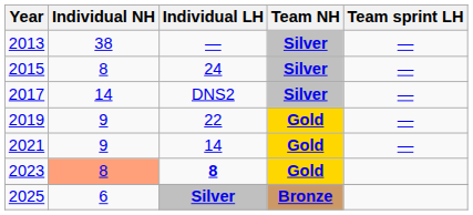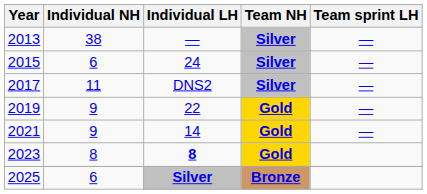 <table class="wikitable" "text-align:center;">
 <tr>
 <th>Year</th>
 <th>Individual NH</th>
 <th>Individual LH</th>
 <th>Team NH</th>
 <th>Team sprint LH</th>
 </tr>
 <tr align=center>
 <td><a href='#'>2013</a></td>
 <td><a href='#'>38</a></td>
 <td><a href='#'>—</a></td>
 <td style="background:silver;"><a href='#'><strong>Silver</strong></a></td>
 <td><a href='#'>—</a></td>
 </tr>
 <tr align=center>
 <td><a href='#'>2015</a></td>
-<td><a href='#'>8</a></td>
+<td><a href='#'>6</a></td>
 <td><a href='#'>24</a></td>
 <td style="background:silver;"><a href='#'><strong>Silver</strong></a></td>
 <td><a href='#'>—</a></td>
 </tr>
 <tr align=center>
 <td><a href='#'>2017</a></td>
-<td><a href='#'>14</a></td>
+<td><a href='#'>11</a></td>
 <td><a href='#'>DNS2</a></td>
 <td style="background:silver;"><a href='#'><strong>Silver</strong></a></td>
 <td><a href='#'>—</a></td>
 </tr>
 <tr align=center>
 <td><a href='#'>2019</a></td>
 <td><a href='#'>9</a></td>
 <td><a href='#'>22</a></td>
 <td style="background:gold;"><a href='#'><strong>Gold</strong></a></td>
 <td><a href='#'>—</a></td>
 </tr>
 <tr align=center>
 <td><a href='#'>2021</a></td>
 <td><a href='#'>9</a></td>
 <td><a href='#'>14</a></td>
 <td style="background:gold;"><a href='#'><strong>Gold</strong></a></td>
 <td><a href='#'>—</a></td>
 </tr>
 <tr align=center>
 <td><a href='#'>2023</a></td>
-<td style="background: lightsalmon;"><a href='#'>8</a></td>
+<td><a href='#'>8</a></td>
 <td><strong><a href='#'>8</a></strong></td>
 <td style="background:gold;"><a href='#'><strong>Gold</strong></a></td>
 <td></td>
 </tr>
 <tr>
 </tr>
 <tr align=center>
 <td><a href='#'>2025</a></td>
 <td><a href='#'>6</a></td>
 <td style="background:silver;"><a href='#'><strong>Silver</strong></a></td>
 <td style="background:#c96;"><a href='#'><strong>Bronze</strong></a></td>
 <td></td>
 </tr>
 </table>
